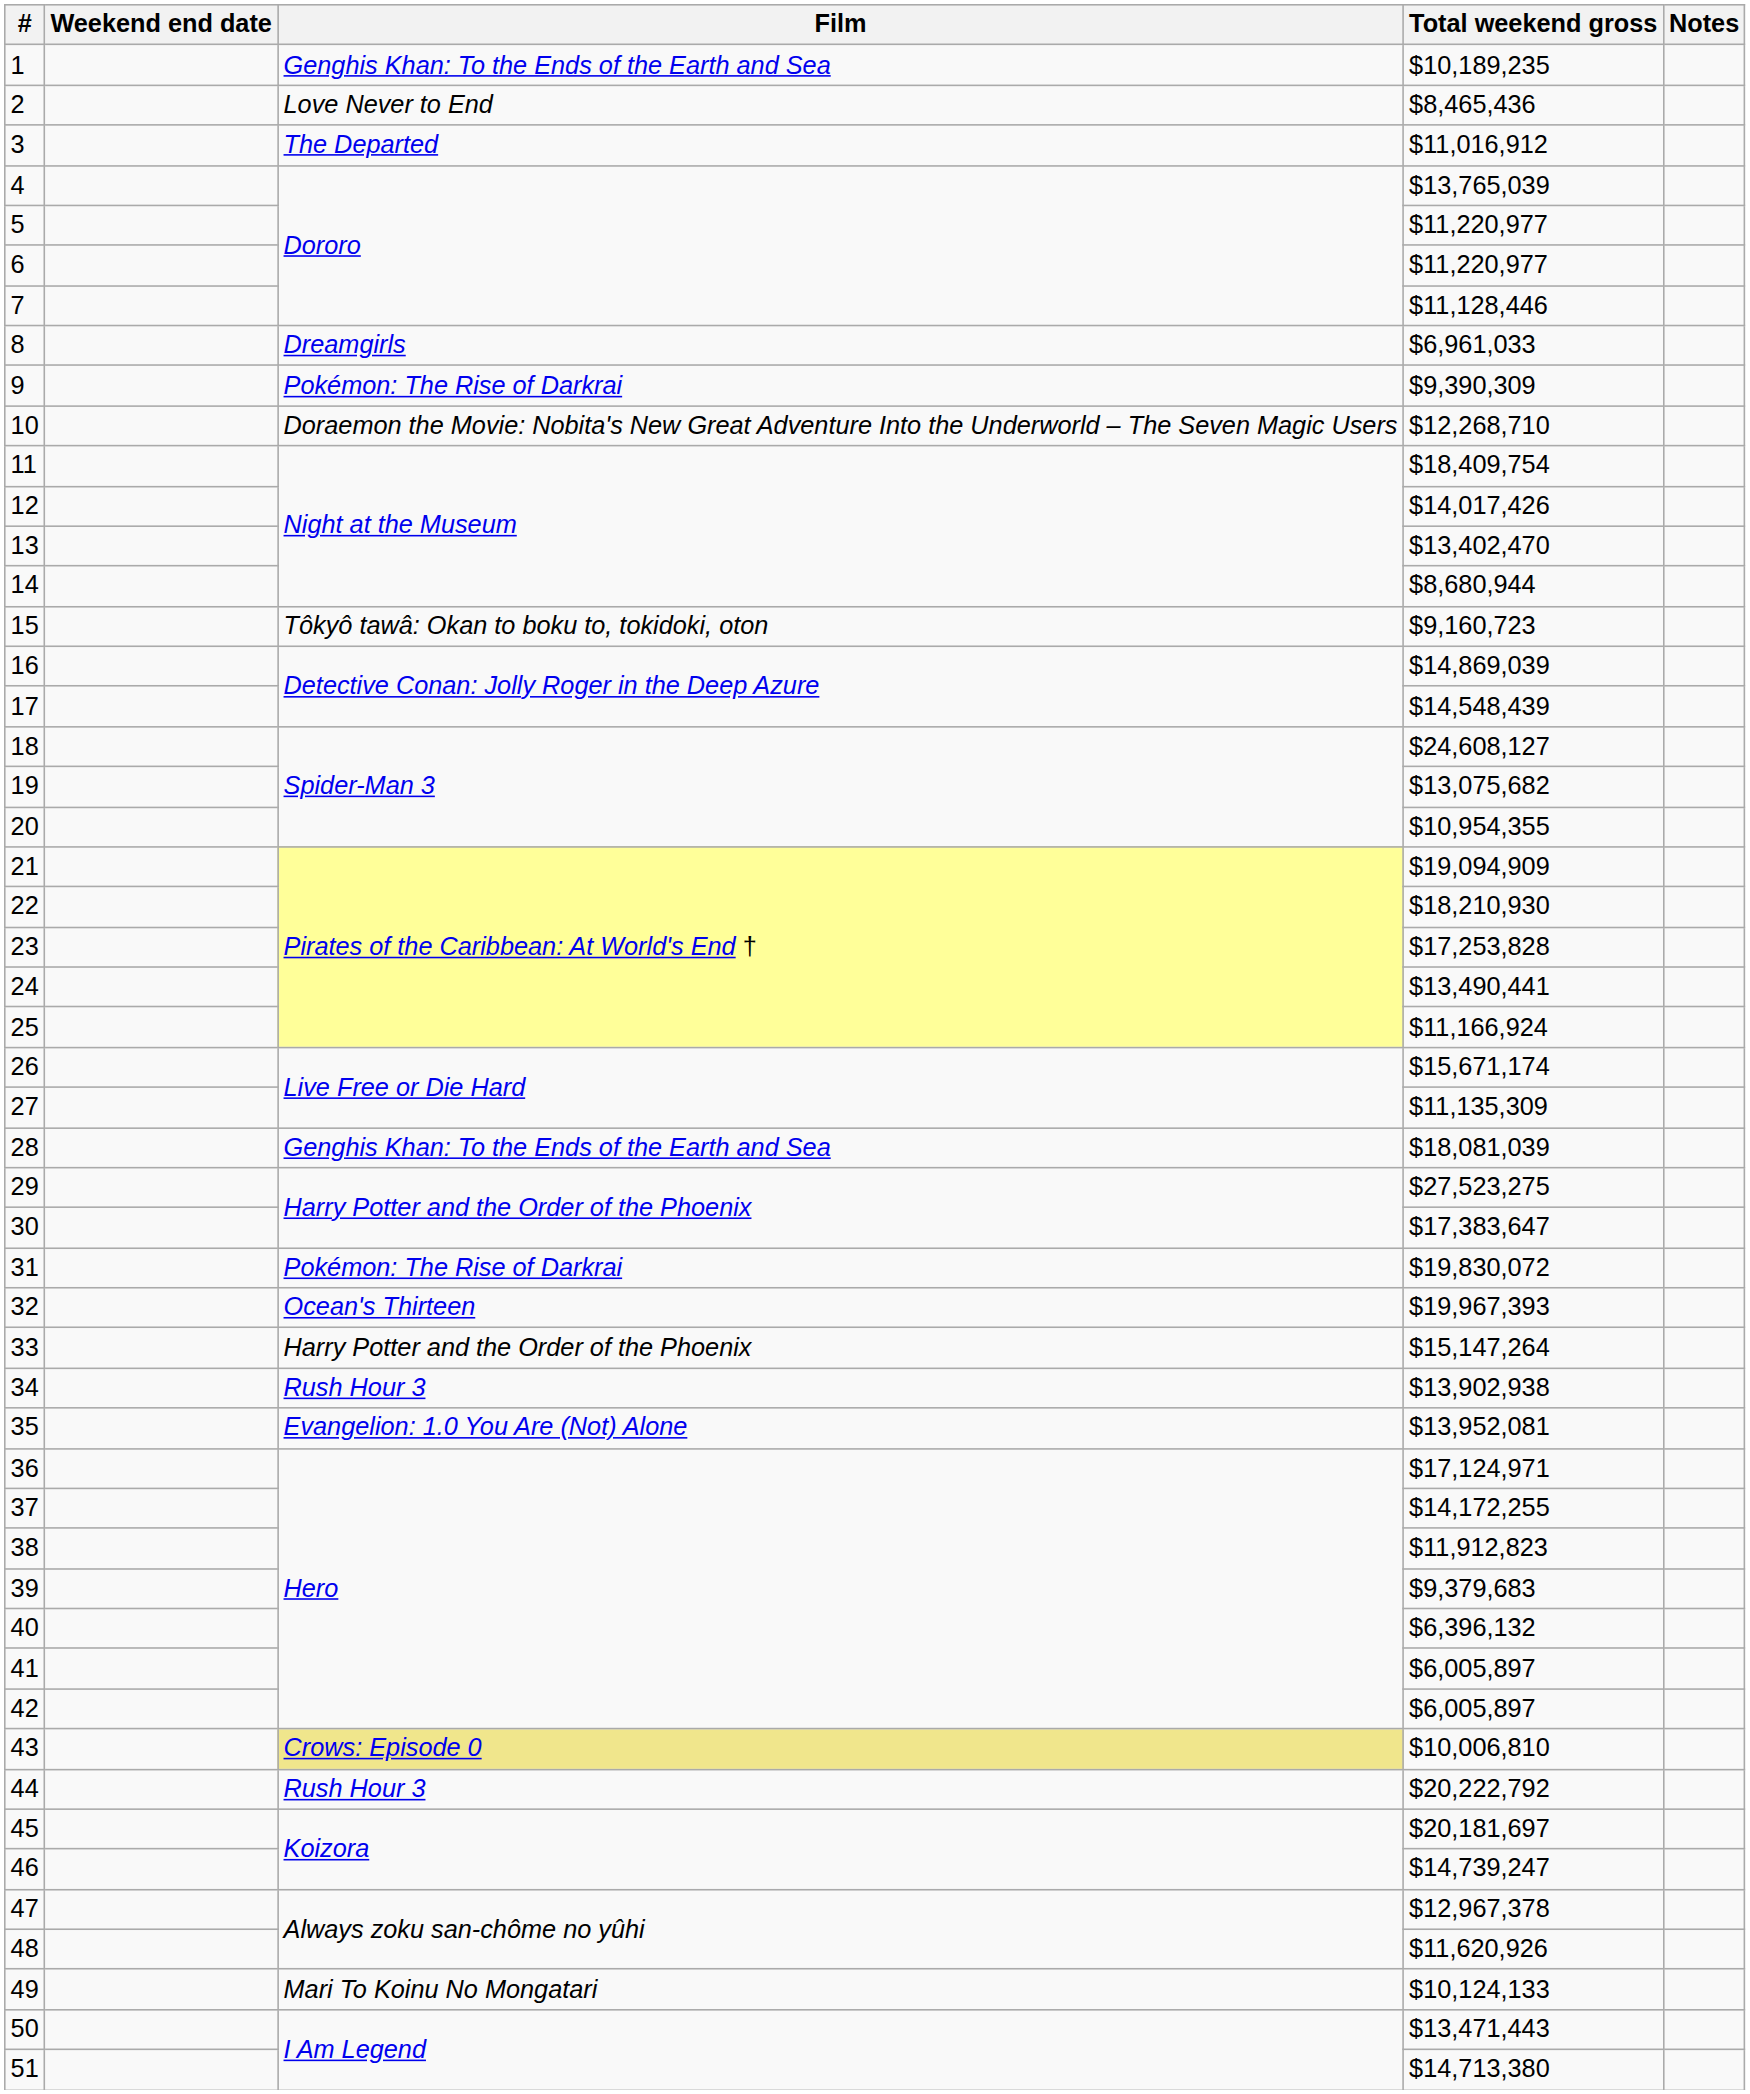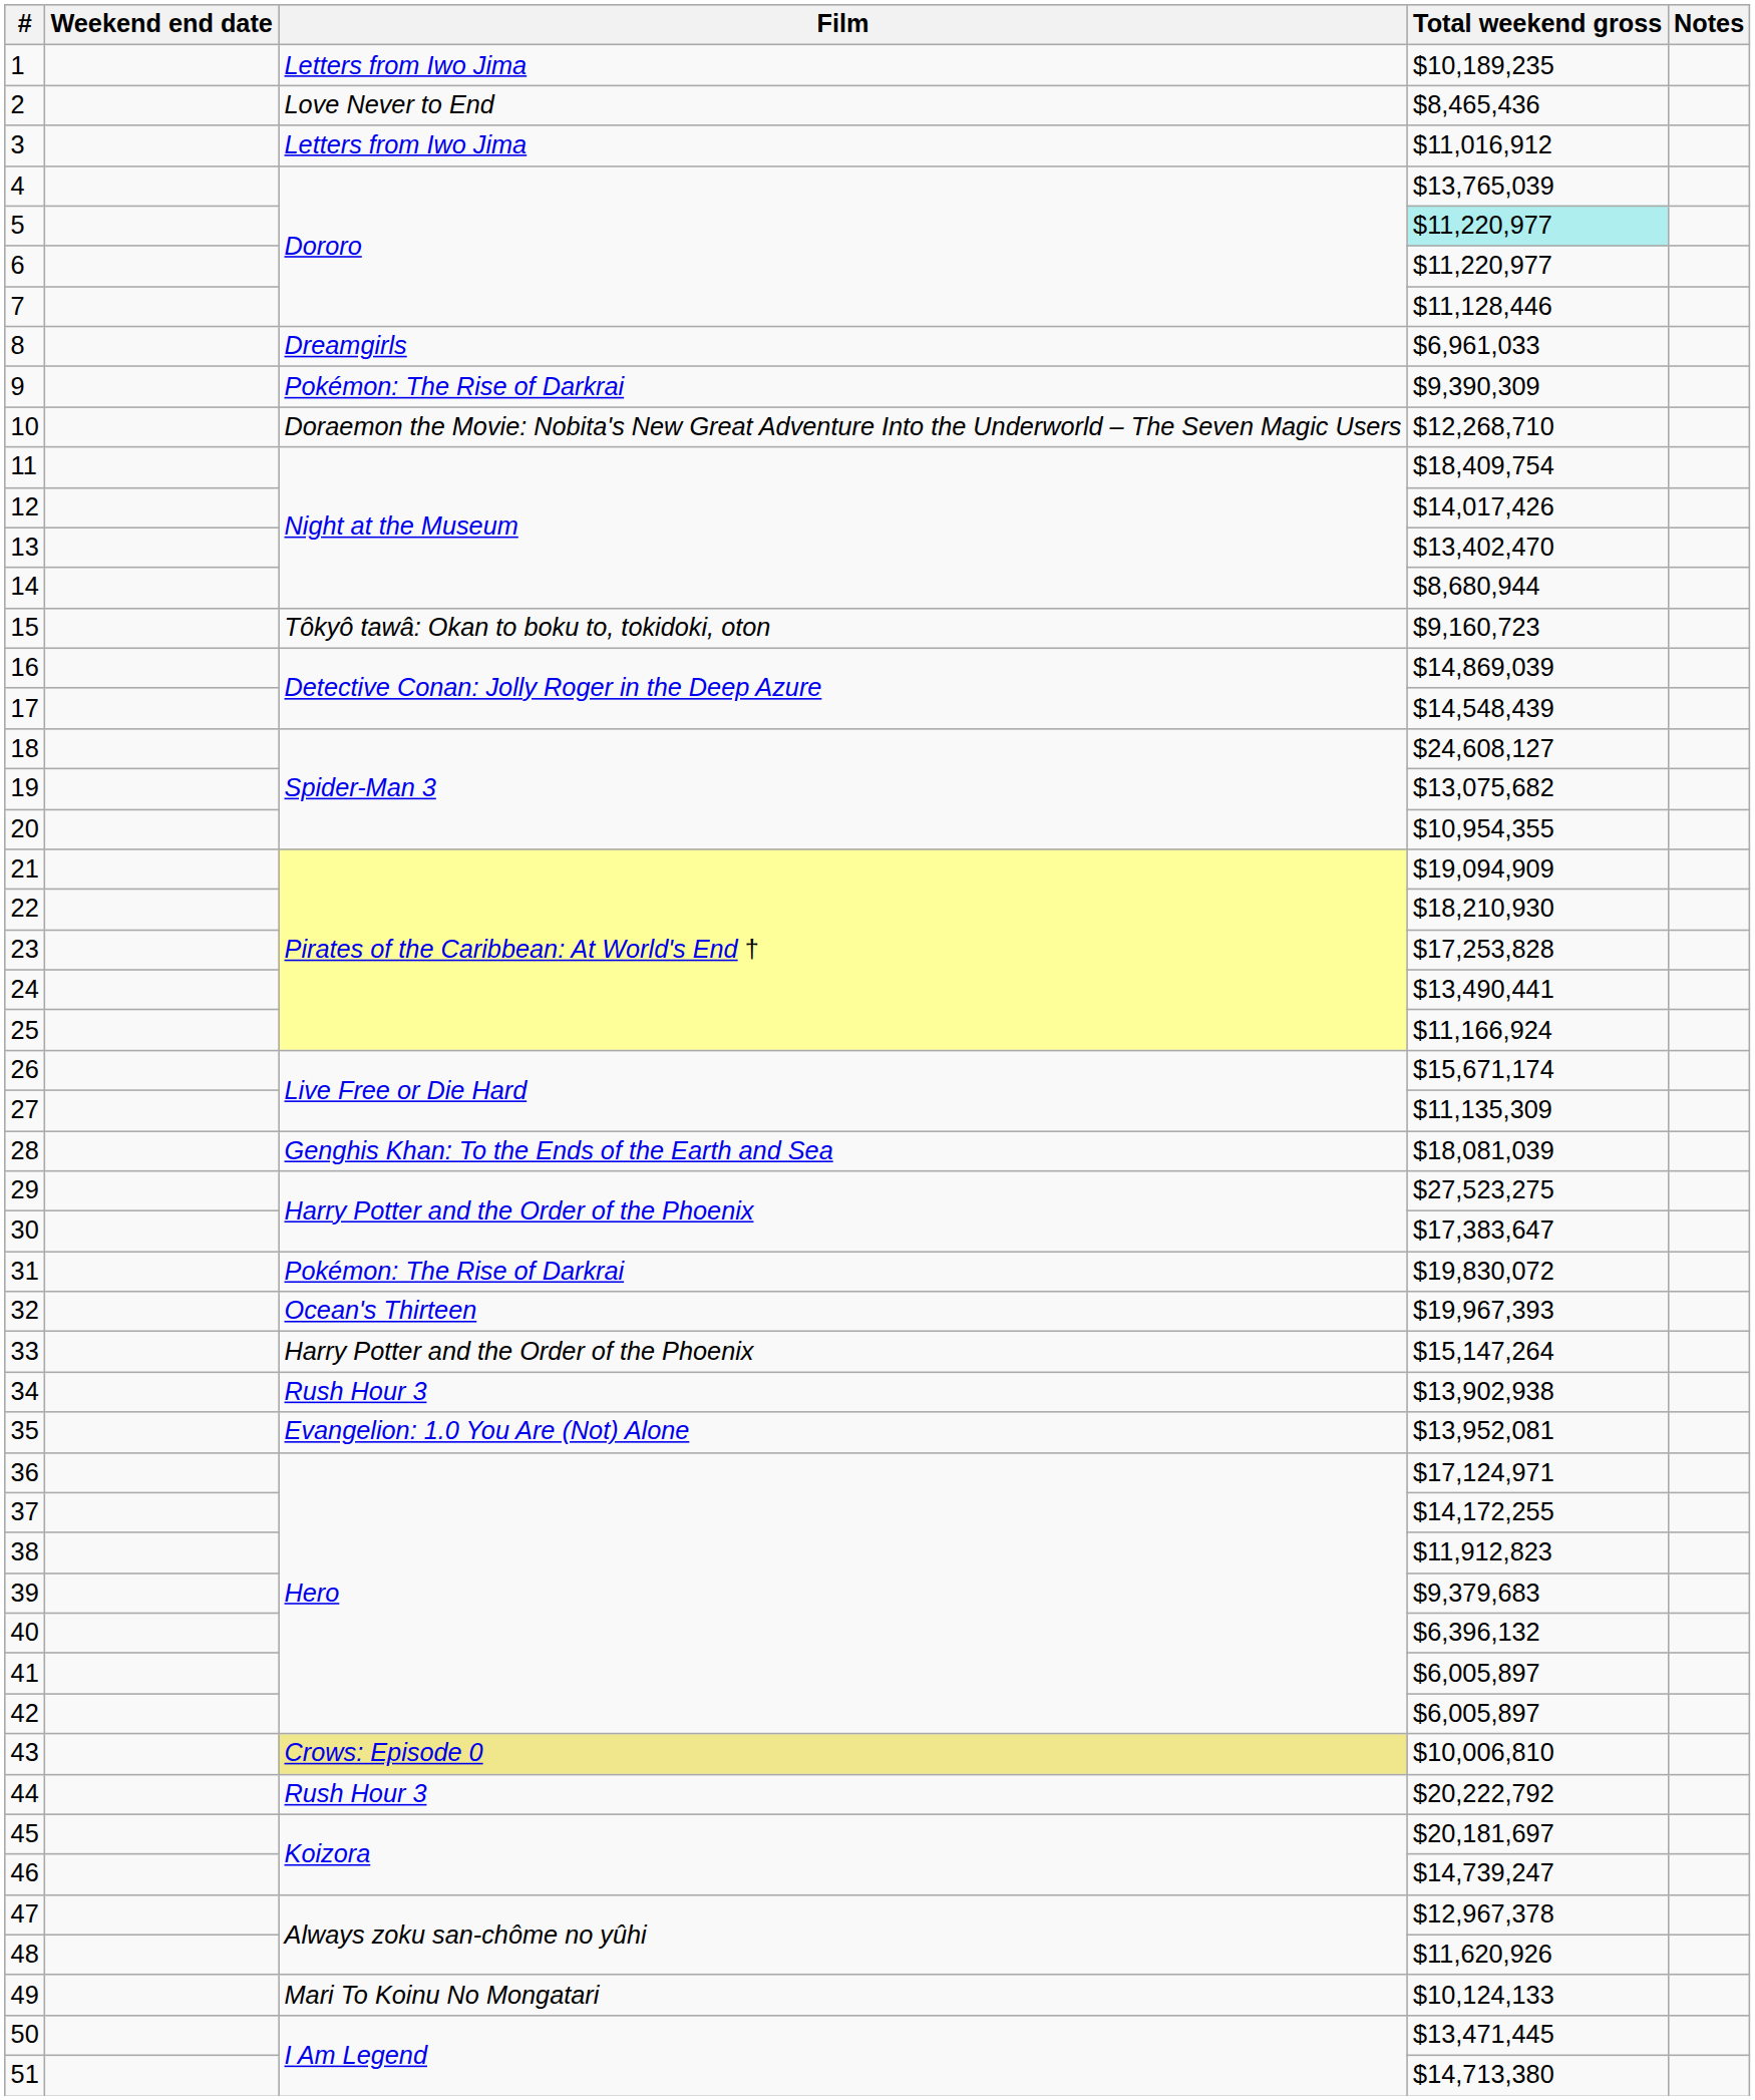 <table class="wikitable sortable">
 <tr>
 <th abbr="Week">#</th>
 <th abbr="Date">Weekend end date</th>
 <th>Film</th>
 <th abbr="Gross">Total weekend gross</th>
 <th>Notes</th>
 </tr>
 <tr>
 <td>1</td>
 <td></td>
-<td><em><a href='#'>Genghis Khan: To the Ends of the Earth and Sea</a></em></td>
+<td><em><a href='#'>Letters from Iwo Jima</a></em></td>
 <td>$10,189,235</td>
 <td></td>
 </tr>
 <tr>
 <td>2</td>
 <td></td>
 <td><em>Love Never to End</em></td>
 <td>$8,465,436</td>
 <td></td>
 </tr>
 <tr>
 <td>3</td>
 <td></td>
-<td><em><a href='#'>The Departed</a></em></td>
+<td><em><a href='#'>Letters from Iwo Jima</a></em></td>
 <td>$11,016,912</td>
 <td></td>
 </tr>
 <tr>
 <td>4</td>
 <td></td>
 <td rowspan="4"><em><a href='#'>Dororo</a></em></td>
 <td>$13,765,039</td>
 <td></td>
 </tr>
 <tr>
 <td>5</td>
 <td></td>
-<td>$11,220,977</td>
+<td style="background: paleturquoise;">$11,220,977</td>
 <td></td>
 </tr>
 <tr>
 <td>6</td>
 <td></td>
 <td>$11,220,977</td>
 <td></td>
 </tr>
 <tr>
 <td>7</td>
 <td></td>
 <td>$11,128,446</td>
 <td></td>
 </tr>
 <tr>
 <td>8</td>
 <td></td>
 <td><em><a href='#'>Dreamgirls</a></em></td>
 <td>$6,961,033</td>
 <td></td>
 </tr>
 <tr>
 <td>9</td>
 <td></td>
 <td><em><a href='#'>Pokémon: The Rise of Darkrai</a></em></td>
 <td>$9,390,309</td>
 <td></td>
 </tr>
 <tr>
 <td>10</td>
 <td></td>
 <td><em>Doraemon the Movie: Nobita's New Great Adventure Into the Underworld – The Seven Magic Users</em></td>
 <td>$12,268,710</td>
 <td></td>
 </tr>
 <tr>
 <td>11</td>
 <td></td>
 <td rowspan="4"><em><a href='#'>Night at the Museum</a></em></td>
 <td>$18,409,754</td>
 <td></td>
 </tr>
 <tr>
 <td>12</td>
 <td></td>
 <td>$14,017,426</td>
 <td></td>
 </tr>
 <tr>
 <td>13</td>
 <td></td>
 <td>$13,402,470</td>
 <td></td>
 </tr>
 <tr>
 <td>14</td>
 <td></td>
 <td>$8,680,944</td>
 <td></td>
 </tr>
 <tr>
 <td>15</td>
 <td></td>
 <td><em>Tôkyô tawâ: Okan to boku to, tokidoki, oton</em></td>
 <td>$9,160,723</td>
 <td></td>
 </tr>
 <tr>
 <td>16</td>
 <td></td>
 <td rowspan="2"><em><a href='#'>Detective Conan: Jolly Roger in the Deep Azure</a></em></td>
 <td>$14,869,039</td>
 <td></td>
 </tr>
 <tr>
 <td>17</td>
 <td></td>
 <td>$14,548,439</td>
 <td></td>
 </tr>
 <tr>
 <td>18</td>
 <td></td>
 <td rowspan="3"><em><a href='#'>Spider-Man 3</a></em></td>
 <td>$24,608,127</td>
 <td></td>
 </tr>
 <tr>
 <td>19</td>
 <td></td>
 <td>$13,075,682</td>
 <td></td>
 </tr>
 <tr>
 <td>20</td>
 <td></td>
 <td>$10,954,355</td>
 <td></td>
 </tr>
 <tr>
 <td>21</td>
 <td></td>
 <td rowspan="5" style="background-color:#FFFF99"><em><a href='#'>Pirates of the Caribbean: At World's End</a></em> †</td>
 <td>$19,094,909</td>
 <td></td>
 </tr>
 <tr>
 <td>22</td>
 <td></td>
 <td>$18,210,930</td>
 <td></td>
 </tr>
 <tr>
 <td>23</td>
 <td></td>
 <td>$17,253,828</td>
 <td></td>
 </tr>
 <tr>
 <td>24</td>
 <td></td>
 <td>$13,490,441</td>
 <td></td>
 </tr>
 <tr>
 <td>25</td>
 <td></td>
 <td>$11,166,924</td>
 <td></td>
 </tr>
 <tr>
 <td>26</td>
 <td></td>
 <td rowspan="2"><em><a href='#'>Live Free or Die Hard</a></em></td>
 <td>$15,671,174</td>
 <td></td>
 </tr>
 <tr>
 <td>27</td>
 <td></td>
 <td>$11,135,309</td>
 <td></td>
 </tr>
 <tr>
 <td>28</td>
 <td></td>
 <td><em><a href='#'>Genghis Khan: To the Ends of the Earth and Sea</a></em></td>
 <td>$18,081,039</td>
 <td></td>
 </tr>
 <tr>
 <td>29</td>
 <td></td>
 <td rowspan="2"><em><a href='#'>Harry Potter and the Order of the Phoenix</a></em></td>
 <td>$27,523,275</td>
 <td></td>
 </tr>
 <tr>
 <td>30</td>
 <td></td>
 <td>$17,383,647</td>
 <td></td>
 </tr>
 <tr>
 <td>31</td>
 <td></td>
 <td><em><a href='#'>Pokémon: The Rise of Darkrai</a></em></td>
 <td>$19,830,072</td>
 <td></td>
 </tr>
 <tr>
 <td>32</td>
 <td></td>
 <td><em><a href='#'>Ocean's Thirteen</a></em></td>
 <td>$19,967,393</td>
 <td></td>
 </tr>
 <tr>
 <td>33</td>
 <td></td>
 <td><em>Harry Potter and the Order of the Phoenix</em></td>
 <td>$15,147,264</td>
 <td></td>
 </tr>
 <tr>
 <td>34</td>
 <td></td>
 <td><em><a href='#'>Rush Hour 3</a></em></td>
 <td>$13,902,938</td>
 <td></td>
 </tr>
 <tr>
 <td>35</td>
 <td></td>
 <td><em><a href='#'>Evangelion: 1.0 You Are (Not) Alone</a></em></td>
 <td>$13,952,081</td>
 <td></td>
 </tr>
 <tr>
 <td>36</td>
 <td></td>
 <td rowspan="7"><em><a href='#'>Hero</a></em></td>
 <td>$17,124,971</td>
 <td></td>
 </tr>
 <tr>
 <td>37</td>
 <td></td>
 <td>$14,172,255</td>
 <td></td>
 </tr>
 <tr>
 <td>38</td>
 <td></td>
 <td>$11,912,823</td>
 <td></td>
 </tr>
 <tr>
 <td>39</td>
 <td></td>
 <td>$9,379,683</td>
 <td></td>
 </tr>
 <tr>
 <td>40</td>
 <td></td>
 <td>$6,396,132</td>
 <td></td>
 </tr>
 <tr>
 <td>41</td>
 <td></td>
 <td>$6,005,897</td>
 <td></td>
 </tr>
 <tr>
 <td>42</td>
 <td></td>
 <td>$6,005,897</td>
 <td></td>
 </tr>
 <tr>
 <td>43</td>
 <td></td>
 <td style="background: khaki;"><em><a href='#'>Crows: Episode 0</a></em></td>
 <td>$10,006,810</td>
 <td></td>
 </tr>
 <tr>
 <td>44</td>
 <td></td>
 <td><em><a href='#'>Rush Hour 3</a></em></td>
 <td>$20,222,792</td>
 <td></td>
 </tr>
 <tr>
 <td>45</td>
 <td></td>
 <td rowspan="2"><em><a href='#'>Koizora</a></em></td>
 <td>$20,181,697</td>
 <td></td>
 </tr>
 <tr>
 <td>46</td>
 <td></td>
 <td>$14,739,247</td>
 <td></td>
 </tr>
 <tr>
 <td>47</td>
 <td></td>
 <td rowspan="2"><em>Always zoku san-chôme no yûhi</em></td>
 <td>$12,967,378</td>
 <td></td>
 </tr>
 <tr>
 <td>48</td>
 <td></td>
 <td>$11,620,926</td>
 <td></td>
 </tr>
 <tr>
 <td>49</td>
 <td></td>
 <td><em>Mari To Koinu No Mongatari</em></td>
 <td>$10,124,133</td>
 <td></td>
 </tr>
 <tr>
 <td>50</td>
 <td></td>
 <td rowspan="2"><em><a href='#'>I Am Legend</a></em></td>
-<td>$13,471,443</td>
+<td>$13,471,445</td>
 <td></td>
 </tr>
 <tr>
 <td>51</td>
 <td></td>
 <td>$14,713,380</td>
 <td></td>
 </tr>
 </table>
